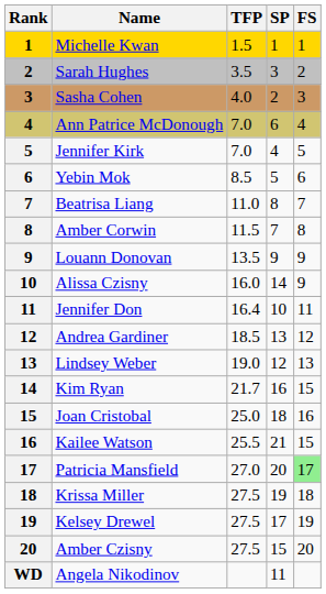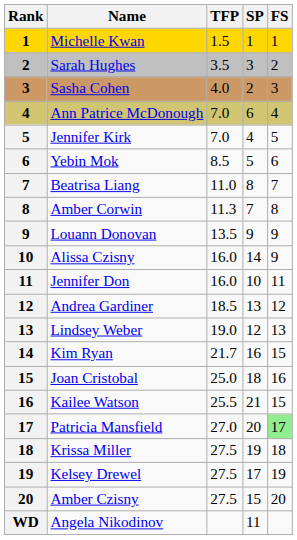 <table class="wikitable">
 <tr>
 <th>Rank</th>
 <th>Name</th>
 <th>TFP</th>
 <th>SP</th>
 <th>FS</th>
 </tr>
 <tr bgcolor="gold">
 <td align="center"><strong>1</strong></td>
 <td><a href='#'>Michelle Kwan</a></td>
 <td>1.5</td>
 <td>1</td>
 <td>1</td>
 </tr>
 <tr bgcolor="silver">
 <td align="center"><strong>2</strong></td>
 <td><a href='#'>Sarah Hughes</a></td>
 <td>3.5</td>
 <td>3</td>
 <td>2</td>
 </tr>
 <tr bgcolor="cc9966">
 <td align="center"><strong>3</strong></td>
 <td><a href='#'>Sasha Cohen</a></td>
 <td>4.0</td>
 <td>2</td>
 <td>3</td>
 </tr>
 <tr bgcolor="#d1c571">
 <td align="center"><strong>4</strong></td>
 <td><a href='#'>Ann Patrice McDonough</a></td>
 <td>7.0</td>
 <td>6</td>
 <td>4</td>
 </tr>
 <tr>
 <th>5</th>
 <td><a href='#'>Jennifer Kirk</a></td>
 <td>7.0</td>
 <td>4</td>
 <td>5</td>
 </tr>
 <tr>
 <th>6</th>
 <td><a href='#'>Yebin Mok</a></td>
 <td>8.5</td>
 <td>5</td>
 <td>6</td>
 </tr>
 <tr>
 <th>7</th>
 <td><a href='#'>Beatrisa Liang</a></td>
 <td>11.0</td>
 <td>8</td>
 <td>7</td>
 </tr>
 <tr>
 <th>8</th>
 <td><a href='#'>Amber Corwin</a></td>
-<td>11.5</td>
+<td>11.3</td>
 <td>7</td>
 <td>8</td>
 </tr>
 <tr>
 <th>9</th>
 <td><a href='#'>Louann Donovan</a></td>
 <td>13.5</td>
 <td>9</td>
 <td>9</td>
 </tr>
 <tr>
 <th>10</th>
 <td><a href='#'>Alissa Czisny</a></td>
 <td>16.0</td>
 <td>14</td>
 <td>9</td>
 </tr>
 <tr>
 <th>11</th>
 <td><a href='#'>Jennifer Don</a></td>
-<td>16.4</td>
+<td>16.0</td>
 <td>10</td>
 <td>11</td>
 </tr>
 <tr>
 <th>12</th>
 <td><a href='#'>Andrea Gardiner</a></td>
 <td>18.5</td>
 <td>13</td>
 <td>12</td>
 </tr>
 <tr>
 <th>13</th>
 <td><a href='#'>Lindsey Weber</a></td>
 <td>19.0</td>
 <td>12</td>
 <td>13</td>
 </tr>
 <tr>
 <th>14</th>
 <td><a href='#'>Kim Ryan</a></td>
 <td>21.7</td>
 <td>16</td>
 <td>15</td>
 </tr>
 <tr>
 <th>15</th>
 <td><a href='#'>Joan Cristobal</a></td>
 <td>25.0</td>
 <td>18</td>
 <td>16</td>
 </tr>
 <tr>
 <th>16</th>
 <td><a href='#'>Kailee Watson</a></td>
 <td>25.5</td>
 <td>21</td>
 <td>15</td>
 </tr>
 <tr>
 <th>17</th>
 <td><a href='#'>Patricia Mansfield</a></td>
 <td>27.0</td>
 <td>20</td>
 <td style="background: lightgreen;">17</td>
 </tr>
 <tr>
 <th>18</th>
 <td><a href='#'>Krissa Miller</a></td>
 <td>27.5</td>
 <td>19</td>
 <td>18</td>
 </tr>
 <tr>
 <th>19</th>
 <td><a href='#'>Kelsey Drewel</a></td>
 <td>27.5</td>
 <td>17</td>
 <td>19</td>
 </tr>
 <tr>
 <th>20</th>
 <td><a href='#'>Amber Czisny</a></td>
 <td>27.5</td>
 <td>15</td>
 <td>20</td>
 </tr>
 <tr>
 <th>WD</th>
 <td><a href='#'>Angela Nikodinov</a></td>
 <td></td>
 <td>11</td>
 <td></td>
 </tr>
 </table>
